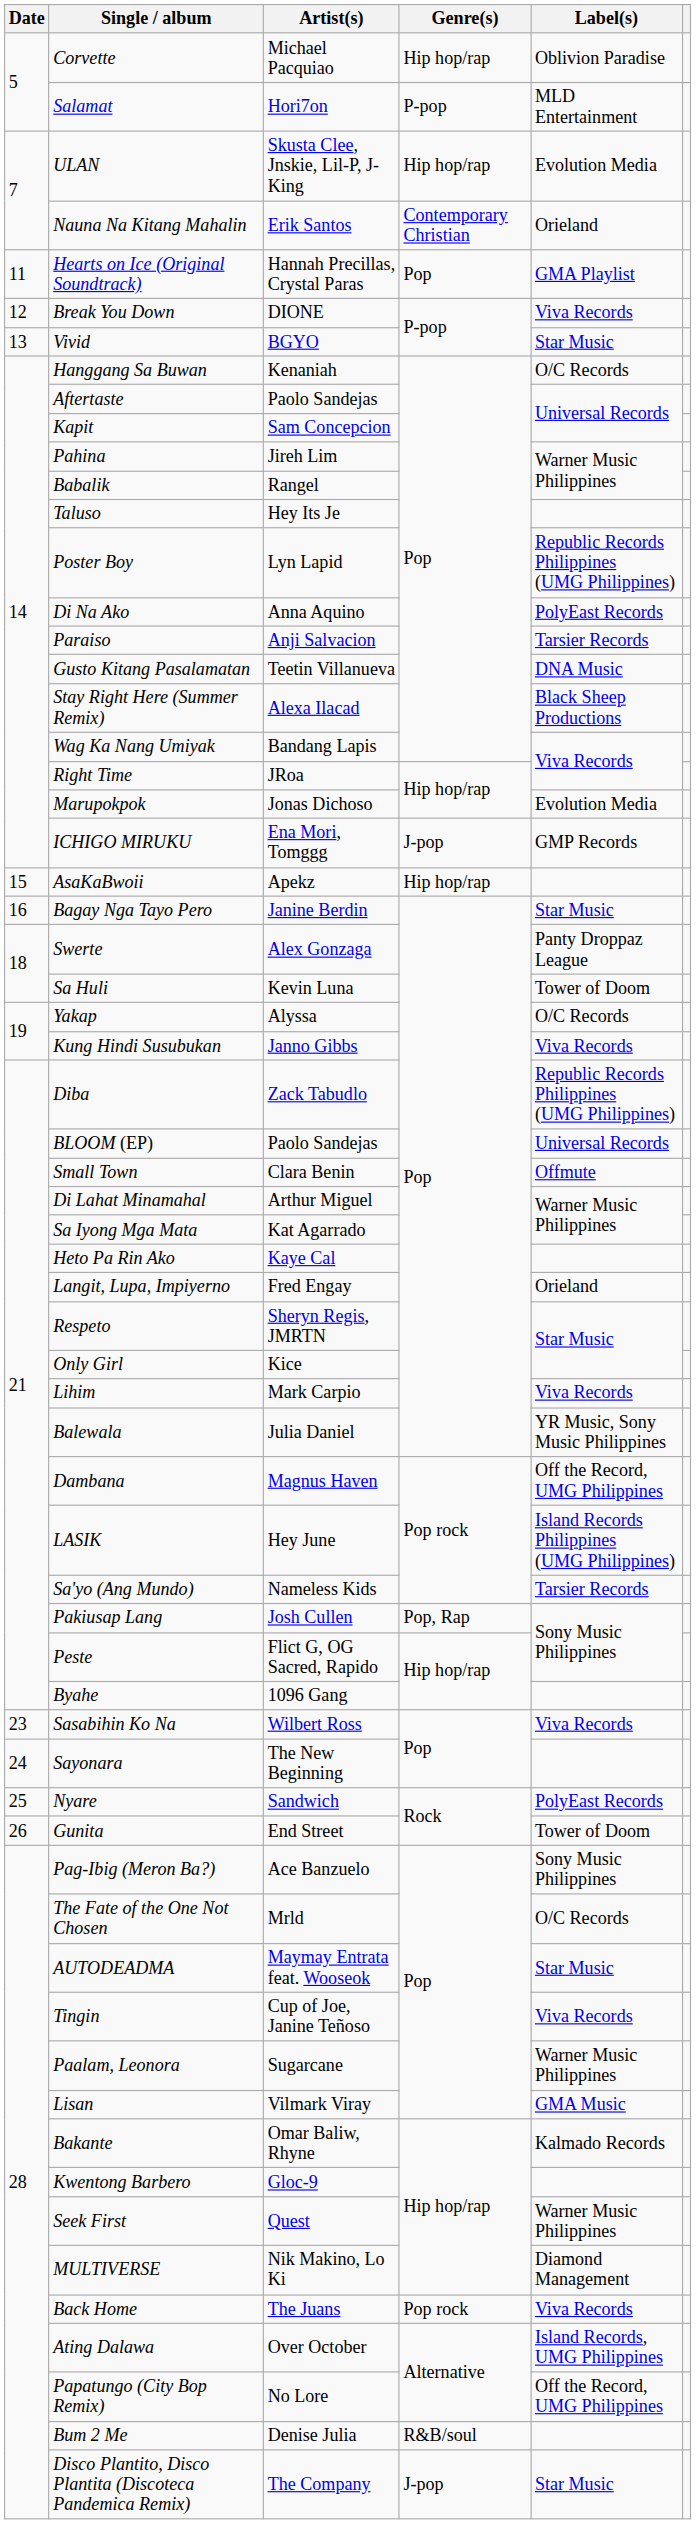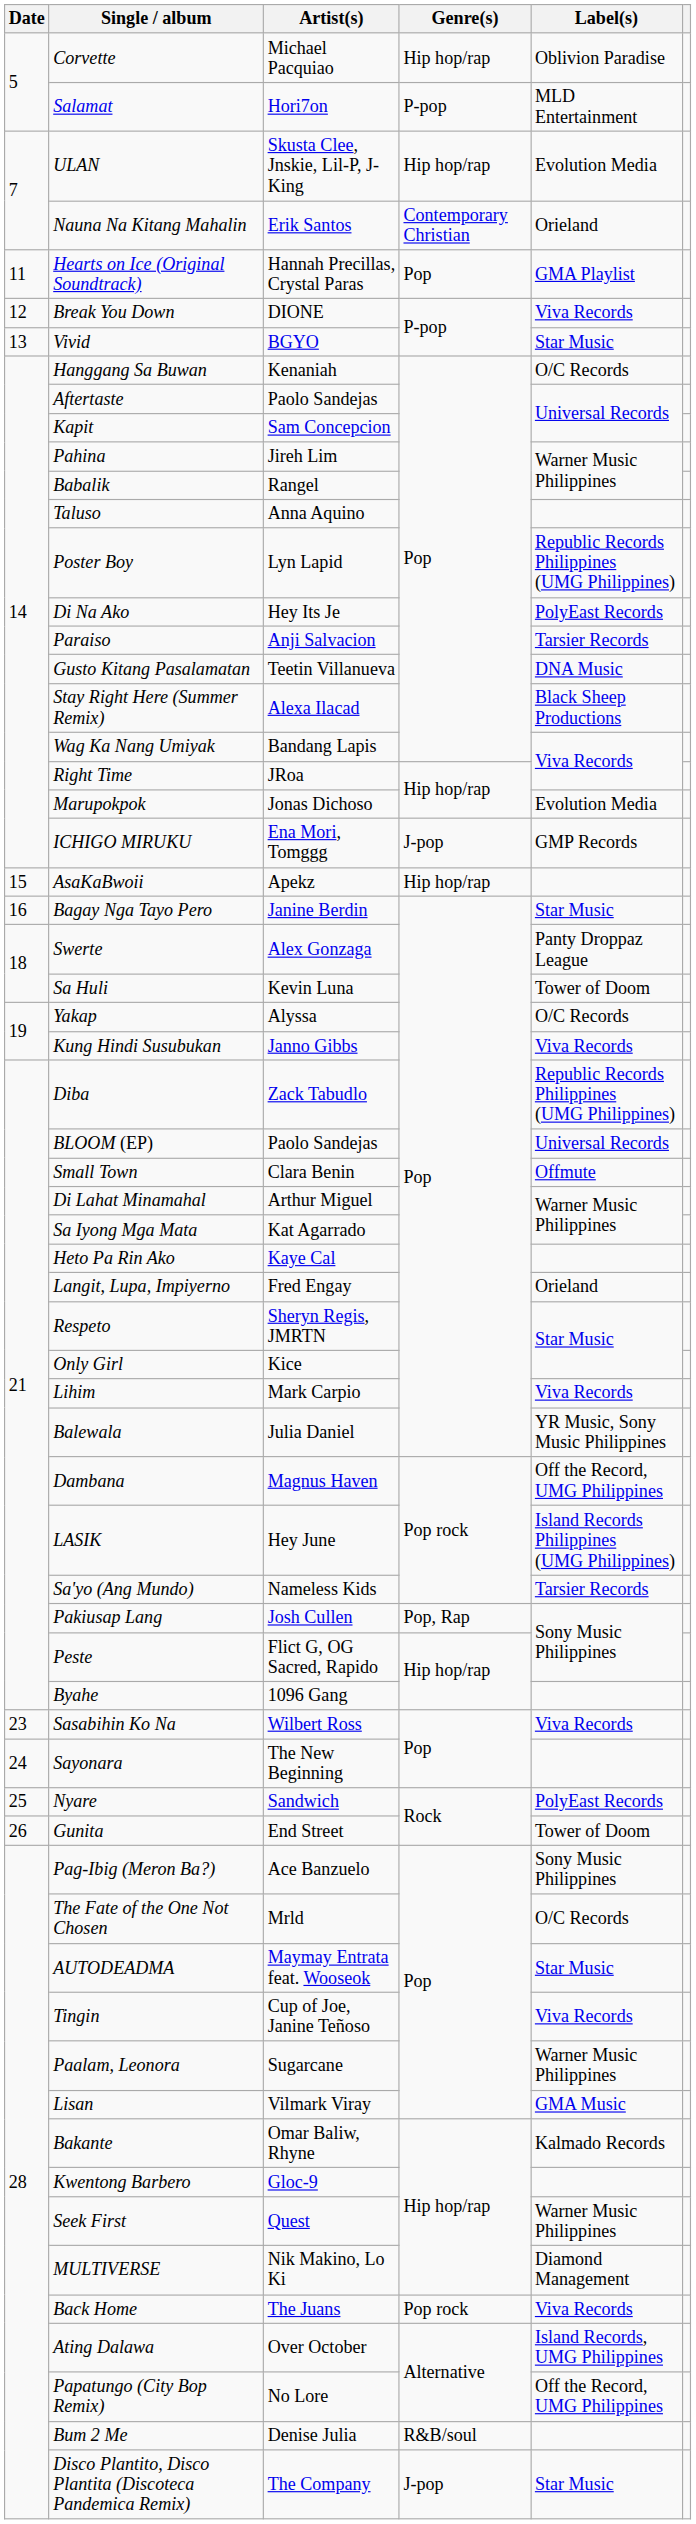 <table class="wikitable">
 <tr>
 <th>Date</th>
 <th>Single / album</th>
 <th>Artist(s)</th>
 <th>Genre(s)</th>
 <th>Label(s)</th>
 <th></th>
 </tr>
 <tr>
 <td rowspan="2">5</td>
 <td><em>Corvette</em></td>
 <td>Michael Pacquiao</td>
 <td>Hip hop/rap</td>
 <td>Oblivion Paradise</td>
 <td></td>
 </tr>
 <tr>
 <td><a href='#'><em>Salamat</em></a></td>
 <td><a href='#'>Hori7on</a></td>
 <td>P-pop</td>
 <td>MLD Entertainment</td>
 <td></td>
 </tr>
 <tr>
 <td rowspan="2">7</td>
 <td><em>ULAN</em></td>
 <td><a href='#'>Skusta Clee</a>, Jnskie, Lil-P, J-King</td>
 <td>Hip hop/rap</td>
 <td>Evolution Media</td>
 <td></td>
 </tr>
 <tr>
 <td><em>Nauna Na Kitang Mahalin</em></td>
 <td><a href='#'>Erik Santos</a></td>
 <td><a href='#'>Contemporary Christian</a></td>
 <td>Orieland</td>
 <td></td>
 </tr>
 <tr>
 <td>11</td>
 <td><em><a href='#'>Hearts on Ice (Original Soundtrack)</a></em></td>
 <td>Hannah Precillas, Crystal Paras</td>
 <td>Pop</td>
 <td><a href='#'>GMA Playlist</a></td>
 <td></td>
 </tr>
 <tr>
 <td>12</td>
 <td><em>Break You Down</em></td>
 <td>DIONE</td>
 <td rowspan="2">P-pop</td>
 <td><a href='#'>Viva Records</a></td>
 <td></td>
 </tr>
 <tr>
 <td>13</td>
 <td><em>Vivid</em></td>
 <td><a href='#'>BGYO</a></td>
 <td><a href='#'>Star Music</a></td>
 <td></td>
 </tr>
 <tr>
 <td rowspan="15">14</td>
 <td><em>Hanggang Sa Buwan</em></td>
 <td>Kenaniah</td>
 <td rowspan="12">Pop</td>
 <td>O/C Records</td>
 <td></td>
 </tr>
 <tr>
 <td><em>Aftertaste</em></td>
 <td>Paolo Sandejas</td>
 <td rowspan="2"><a href='#'>Universal Records</a></td>
 <td></td>
 </tr>
 <tr>
 <td><em>Kapit</em></td>
 <td><a href='#'>Sam Concepcion</a></td>
 <td></td>
 </tr>
 <tr>
 <td><em>Pahina</em></td>
 <td>Jireh Lim</td>
 <td rowspan="2">Warner Music Philippines</td>
 <td></td>
 </tr>
 <tr>
 <td><em>Babalik</em></td>
 <td>Rangel</td>
 <td></td>
 </tr>
 <tr>
 <td><em>Taluso</em></td>
-<td>Hey Its Je</td>
+<td>Anna Aquino</td>
 <td></td>
 <td></td>
 </tr>
 <tr>
 <td><em>Poster Boy</em></td>
 <td>Lyn Lapid</td>
 <td><a href='#'>Republic Records Philippines</a><br>(<a href='#'>UMG Philippines</a>)</td>
 <td></td>
 </tr>
 <tr>
 <td><em>Di Na Ako</em></td>
-<td>Anna Aquino</td>
+<td>Hey Its Je</td>
 <td><a href='#'>PolyEast Records</a></td>
 <td></td>
 </tr>
 <tr>
 <td><em>Paraiso</em></td>
 <td><a href='#'>Anji Salvacion</a></td>
 <td><a href='#'>Tarsier Records</a></td>
 <td></td>
 </tr>
 <tr>
 <td><em>Gusto Kitang Pasalamatan</em></td>
 <td>Teetin Villanueva</td>
 <td><a href='#'>DNA Music</a></td>
 <td></td>
 </tr>
 <tr>
 <td><em>Stay Right Here (Summer Remix)</em></td>
 <td><a href='#'>Alexa Ilacad</a></td>
 <td><a href='#'>Black Sheep Productions</a></td>
 <td></td>
 </tr>
 <tr>
 <td><em>Wag Ka Nang Umiyak</em></td>
 <td>Bandang Lapis</td>
 <td rowspan="2"><a href='#'>Viva Records</a></td>
 <td></td>
 </tr>
 <tr>
 <td><em>Right Time</em></td>
 <td>JRoa</td>
 <td rowspan="2">Hip hop/rap</td>
 <td></td>
 </tr>
 <tr>
 <td><em>Marupokpok</em></td>
 <td>Jonas Dichoso</td>
 <td>Evolution Media</td>
 <td></td>
 </tr>
 <tr>
 <td><em>ICHIGO MIRUKU</em></td>
 <td><a href='#'>Ena Mori</a>, Tomggg</td>
 <td>J-pop</td>
 <td>GMP Records</td>
 <td></td>
 </tr>
 <tr>
 <td>15</td>
 <td><em>AsaKaBwoii</em></td>
 <td>Apekz</td>
 <td>Hip hop/rap</td>
 <td></td>
 <td></td>
 </tr>
 <tr>
 <td>16</td>
 <td><em>Bagay Nga Tayo Pero</em></td>
 <td><a href='#'>Janine Berdin</a></td>
 <td rowspan="16">Pop</td>
 <td><a href='#'>Star Music</a></td>
 <td></td>
 </tr>
 <tr>
 <td rowspan="2">18</td>
 <td><em>Swerte</em></td>
 <td><a href='#'>Alex Gonzaga</a></td>
 <td>Panty Droppaz League</td>
 <td></td>
 </tr>
 <tr>
 <td><em>Sa Huli</em></td>
 <td>Kevin Luna</td>
 <td>Tower of Doom</td>
 <td></td>
 </tr>
 <tr>
 <td rowspan="2">19</td>
 <td><em>Yakap</em></td>
 <td>Alyssa</td>
 <td>O/C Records</td>
 <td></td>
 </tr>
 <tr>
 <td><em>Kung Hindi Susubukan</em></td>
 <td><a href='#'>Janno Gibbs</a></td>
 <td><a href='#'>Viva Records</a></td>
 <td></td>
 </tr>
 <tr>
 <td rowspan="17">21</td>
 <td><em>Diba</em></td>
 <td><a href='#'>Zack Tabudlo</a></td>
 <td><a href='#'>Republic Records Philippines</a><br>(<a href='#'>UMG Philippines</a>)</td>
 <td></td>
 </tr>
 <tr>
 <td><em>BLOOM</em> (EP)</td>
 <td>Paolo Sandejas</td>
 <td><a href='#'>Universal Records</a></td>
 <td></td>
 </tr>
 <tr>
 <td><em>Small Town</em></td>
 <td>Clara Benin</td>
 <td><a href='#'>Offmute</a></td>
 <td></td>
 </tr>
 <tr>
 <td><em>Di Lahat Minamahal</em></td>
 <td>Arthur Miguel</td>
 <td rowspan="2">Warner Music Philippines</td>
 <td></td>
 </tr>
 <tr>
 <td><em>Sa Iyong Mga Mata</em></td>
 <td>Kat Agarrado</td>
 <td></td>
 </tr>
 <tr>
 <td><em>Heto Pa Rin Ako</em></td>
 <td><a href='#'>Kaye Cal</a></td>
 <td></td>
 <td></td>
 </tr>
 <tr>
 <td><em>Langit, Lupa, Impiyerno</em></td>
 <td>Fred Engay</td>
 <td>Orieland</td>
 <td></td>
 </tr>
 <tr>
 <td><em>Respeto</em></td>
 <td><a href='#'>Sheryn Regis</a>, JMRTN</td>
 <td rowspan="2"><a href='#'>Star Music</a></td>
 <td></td>
 </tr>
 <tr>
 <td><em>Only Girl</em></td>
 <td>Kice</td>
 <td></td>
 </tr>
 <tr>
 <td><em>Lihim</em></td>
 <td>Mark Carpio</td>
 <td><a href='#'>Viva Records</a></td>
 <td></td>
 </tr>
 <tr>
 <td><em>Balewala</em></td>
 <td>Julia Daniel</td>
 <td>YR Music, Sony Music Philippines</td>
 <td></td>
 </tr>
 <tr>
 <td><em>Dambana</em></td>
 <td><a href='#'>Magnus Haven</a></td>
 <td rowspan="3">Pop rock</td>
 <td>Off the Record, <a href='#'>UMG Philippines</a></td>
 <td></td>
 </tr>
 <tr>
 <td><em>LASIK</em></td>
 <td>Hey June</td>
 <td><a href='#'>Island Records Philippines</a><br>(<a href='#'>UMG Philippines</a>)</td>
 <td></td>
 </tr>
 <tr>
 <td><em>Sa'yo (Ang Mundo)</em></td>
 <td>Nameless Kids</td>
 <td><a href='#'>Tarsier Records</a></td>
 <td></td>
 </tr>
 <tr>
 <td><em>Pakiusap Lang</em></td>
 <td><a href='#'>Josh Cullen</a></td>
 <td>Pop, Rap</td>
 <td rowspan="2">Sony Music Philippines</td>
 <td></td>
 </tr>
 <tr>
 <td><em>Peste</em></td>
 <td>Flict G, OG Sacred, Rapido</td>
 <td rowspan="2">Hip hop/rap</td>
 <td></td>
 </tr>
 <tr>
 <td><em>Byahe</em></td>
 <td>1096 Gang</td>
 <td></td>
 <td></td>
 </tr>
 <tr>
 <td>23</td>
 <td><em>Sasabihin Ko Na</em></td>
 <td><a href='#'>Wilbert Ross</a></td>
 <td rowspan="2">Pop</td>
 <td><a href='#'>Viva Records</a></td>
 <td></td>
 </tr>
 <tr>
 <td>24</td>
 <td><em>Sayonara</em></td>
 <td>The New Beginning</td>
 <td></td>
 <td></td>
 </tr>
 <tr>
 <td>25</td>
 <td><em>Nyare</em></td>
 <td><a href='#'>Sandwich</a></td>
 <td rowspan="2">Rock</td>
 <td><a href='#'>PolyEast Records</a></td>
 <td></td>
 </tr>
 <tr>
 <td>26</td>
 <td><em>Gunita</em></td>
 <td>End Street</td>
 <td>Tower of Doom</td>
 <td></td>
 </tr>
 <tr>
 <td rowspan="15">28</td>
 <td><em>Pag-Ibig (Meron Ba?)</em></td>
 <td>Ace Banzuelo</td>
 <td rowspan="6">Pop</td>
 <td>Sony Music Philippines</td>
 <td></td>
 </tr>
 <tr>
 <td><em>The Fate of the One Not Chosen</em></td>
 <td>Mrld</td>
 <td>O/C Records</td>
 <td></td>
 </tr>
 <tr>
 <td><em>AUTODEADMA</em></td>
 <td><a href='#'>Maymay Entrata</a> feat. <a href='#'>Wooseok</a></td>
 <td><a href='#'>Star Music</a></td>
 <td></td>
 </tr>
 <tr>
 <td><em>Tingin</em></td>
 <td>Cup of Joe, Janine Teñoso</td>
 <td><a href='#'>Viva Records</a></td>
 <td></td>
 </tr>
 <tr>
 <td><em>Paalam, Leonora</em></td>
 <td>Sugarcane</td>
 <td>Warner Music Philippines</td>
 <td></td>
 </tr>
 <tr>
 <td><em>Lisan</em></td>
 <td>Vilmark Viray</td>
 <td><a href='#'>GMA Music</a></td>
 <td></td>
 </tr>
 <tr>
 <td><em>Bakante</em></td>
 <td>Omar Baliw, Rhyne</td>
 <td rowspan="4">Hip hop/rap</td>
 <td>Kalmado Records</td>
 <td></td>
 </tr>
 <tr>
 <td><em>Kwentong Barbero</em></td>
 <td><a href='#'>Gloc-9</a></td>
 <td></td>
 <td></td>
 </tr>
 <tr>
 <td><em>Seek First</em></td>
 <td><a href='#'>Quest</a></td>
 <td>Warner Music Philippines</td>
 <td></td>
 </tr>
 <tr>
 <td><em>MULTIVERSE</em></td>
 <td>Nik Makino, Lo Ki</td>
 <td>Diamond Management</td>
 <td></td>
 </tr>
 <tr>
 <td><em>Back Home</em></td>
 <td><a href='#'>The Juans</a></td>
 <td>Pop rock</td>
 <td><a href='#'>Viva Records</a></td>
 <td></td>
 </tr>
 <tr>
 <td><em>Ating Dalawa</em></td>
 <td>Over October</td>
 <td rowspan="2">Alternative</td>
 <td><a href='#'>Island Records</a>, <a href='#'>UMG Philippines</a></td>
 <td></td>
 </tr>
 <tr>
 <td><em>Papatungo (City Bop Remix)</em></td>
 <td>No Lore</td>
 <td>Off the Record, <a href='#'>UMG Philippines</a></td>
 <td></td>
 </tr>
 <tr>
 <td><em>Bum 2 Me</em></td>
 <td>Denise Julia</td>
 <td>R&B/soul</td>
 <td></td>
 <td></td>
 </tr>
 <tr>
 <td><em>Disco Plantito, Disco Plantita (Discoteca Pandemica Remix)</em></td>
 <td><a href='#'>The Company</a></td>
 <td>J-pop</td>
 <td><a href='#'>Star Music</a></td>
 <td></td>
 </tr>
 </table>
